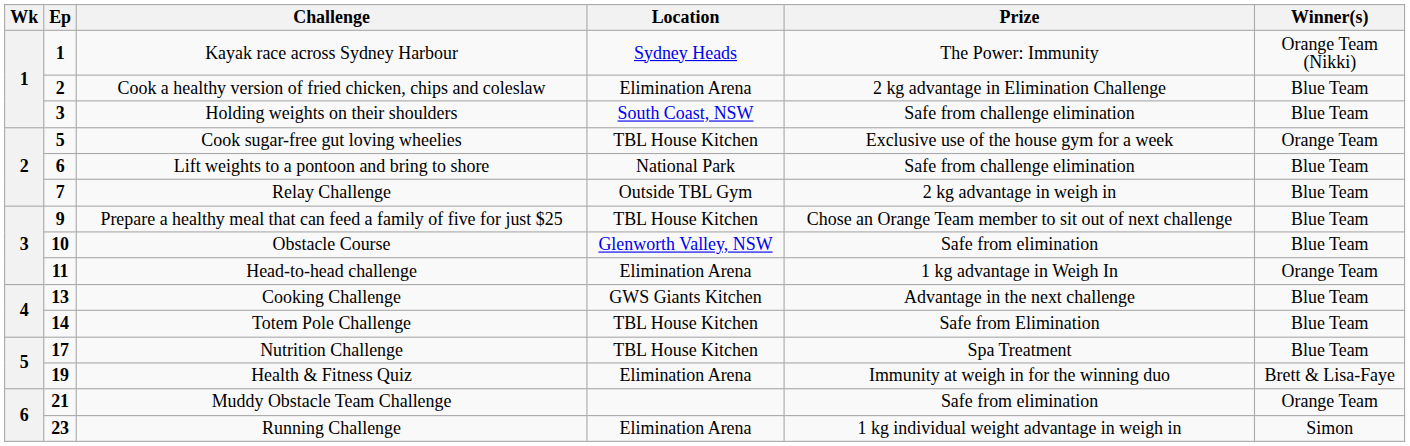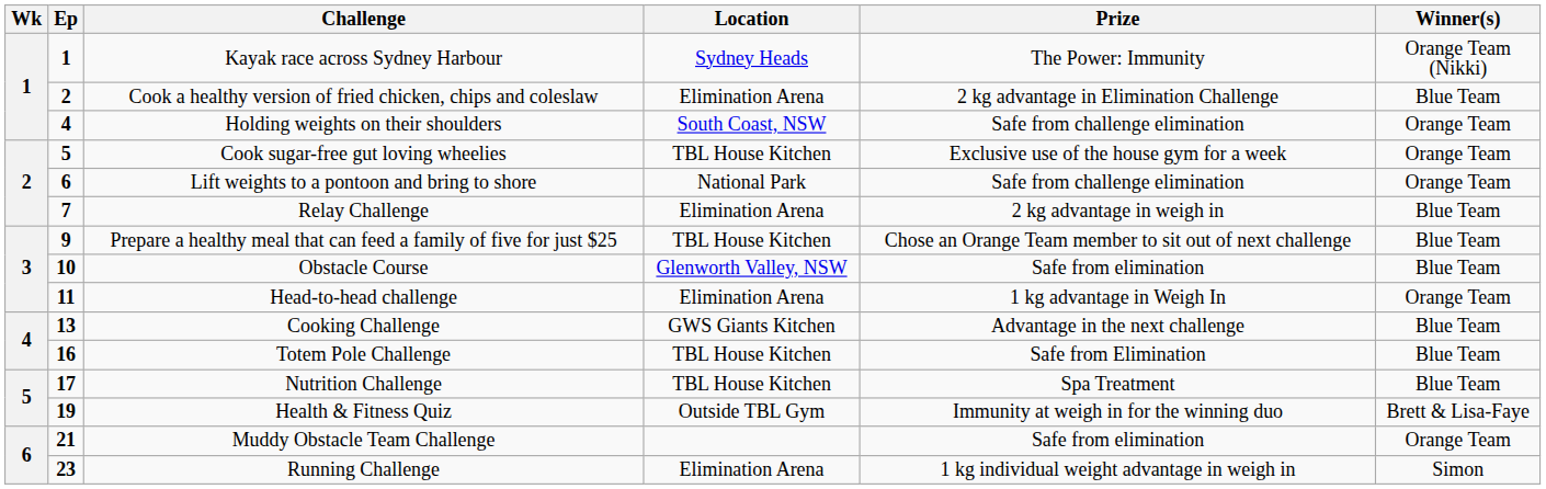 <table class="wikitable plainrowheaders" style="text-align:center; line-height:16px; width:99%;">
 <tr>
 <th>Wk</th>
 <th>Ep</th>
 <th>Challenge</th>
 <th>Location</th>
 <th>Prize</th>
 <th>Winner(s)</th>
 </tr>
 <tr>
 <th rowspan="3">1</th>
 <td><strong>1</strong></td>
 <td>Kayak race across Sydney Harbour</td>
 <td><a href='#'>Sydney Heads</a></td>
 <td>The Power: Immunity</td>
 <td>Orange Team<br>(Nikki)</td>
 </tr>
 <tr>
 <td><strong>2</strong></td>
 <td>Cook a healthy version of fried chicken, chips and coleslaw</td>
 <td>Elimination Arena</td>
 <td>2 kg advantage in Elimination Challenge</td>
 <td>Blue Team</td>
 </tr>
 <tr>
-<td><strong>3</strong></td>
+<td><strong>4</strong></td>
 <td>Holding weights on their shoulders</td>
 <td><a href='#'>South Coast, NSW</a></td>
 <td>Safe from challenge elimination</td>
-<td>Blue Team</td>
+<td>Orange Team</td>
 </tr>
 <tr>
 <th rowspan="3">2</th>
 <td><strong>5</strong></td>
 <td>Cook sugar-free gut loving wheelies</td>
 <td>TBL House Kitchen</td>
 <td>Exclusive use of the house gym for a week</td>
 <td>Orange Team</td>
 </tr>
 <tr>
 <td><strong>6</strong></td>
 <td>Lift weights to a pontoon and bring to shore</td>
 <td> National Park</td>
 <td>Safe from challenge elimination</td>
-<td>Blue Team</td>
+<td>Orange Team</td>
 </tr>
 <tr>
 <td><strong>7</strong></td>
 <td>Relay Challenge</td>
-<td>Outside TBL Gym</td>
+<td>Elimination Arena</td>
 <td>2 kg advantage in weigh in</td>
 <td>Blue Team</td>
 </tr>
 <tr>
 <th rowspan="3">3</th>
 <td><strong>9</strong></td>
 <td>Prepare a healthy meal that can feed a family of five for just $25</td>
 <td>TBL House Kitchen</td>
 <td>Chose an Orange Team member to sit out of next challenge</td>
 <td>Blue Team</td>
 </tr>
 <tr>
 <td><strong>10</strong></td>
 <td>Obstacle Course</td>
 <td><a href='#'>Glenworth Valley, NSW</a></td>
 <td>Safe from elimination</td>
 <td>Blue Team</td>
 </tr>
 <tr>
 <td><strong>11</strong></td>
 <td>Head-to-head challenge</td>
 <td>Elimination Arena</td>
 <td>1 kg advantage in Weigh In</td>
 <td>Orange Team</td>
 </tr>
 <tr>
 <th rowspan="2">4</th>
 <td><strong>13</strong></td>
 <td>Cooking Challenge</td>
 <td>GWS Giants Kitchen</td>
 <td>Advantage in the next challenge</td>
 <td>Blue Team</td>
 </tr>
 <tr>
-<td><strong>14</strong></td>
+<td><strong>16</strong></td>
 <td>Totem Pole Challenge</td>
 <td>TBL House Kitchen</td>
 <td>Safe from Elimination</td>
 <td>Blue Team</td>
 </tr>
 <tr>
 <th rowspan="2">5</th>
 <td><strong>17</strong></td>
 <td>Nutrition Challenge</td>
 <td>TBL House Kitchen</td>
 <td>Spa Treatment</td>
 <td>Blue Team</td>
 </tr>
 <tr>
 <td><strong>19</strong></td>
 <td>Health & Fitness Quiz</td>
-<td>Elimination Arena</td>
+<td>Outside TBL Gym</td>
 <td>Immunity at weigh in for the winning duo</td>
 <td>Brett & Lisa-Faye</td>
 </tr>
 <tr>
 <th rowspan="2">6</th>
 <td><strong>21</strong></td>
 <td>Muddy Obstacle Team Challenge</td>
 <td></td>
 <td>Safe from elimination</td>
 <td>Orange Team</td>
 </tr>
 <tr>
 <td><strong>23</strong></td>
 <td>Running Challenge</td>
 <td>Elimination Arena</td>
 <td>1 kg individual weight advantage in weigh in</td>
 <td>Simon</td>
 </tr>
 </table>
